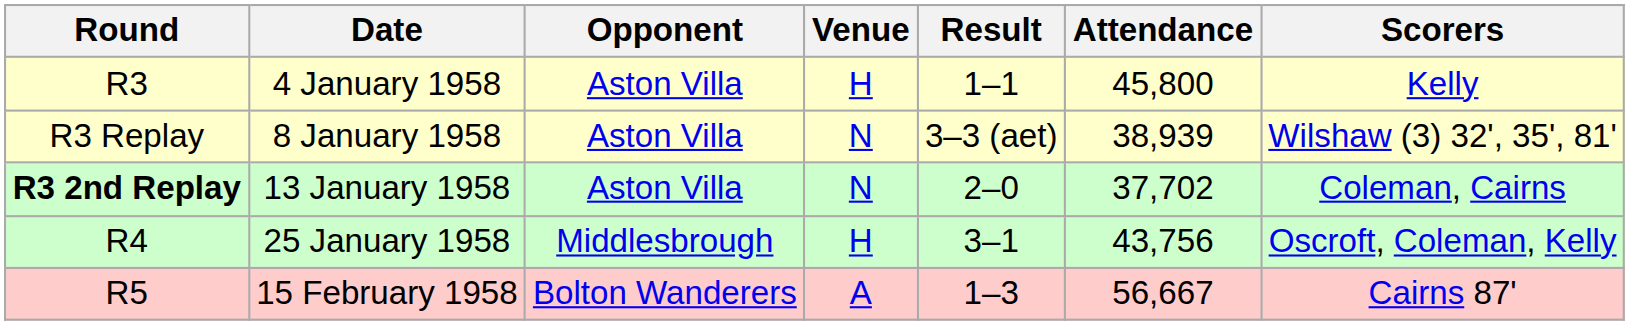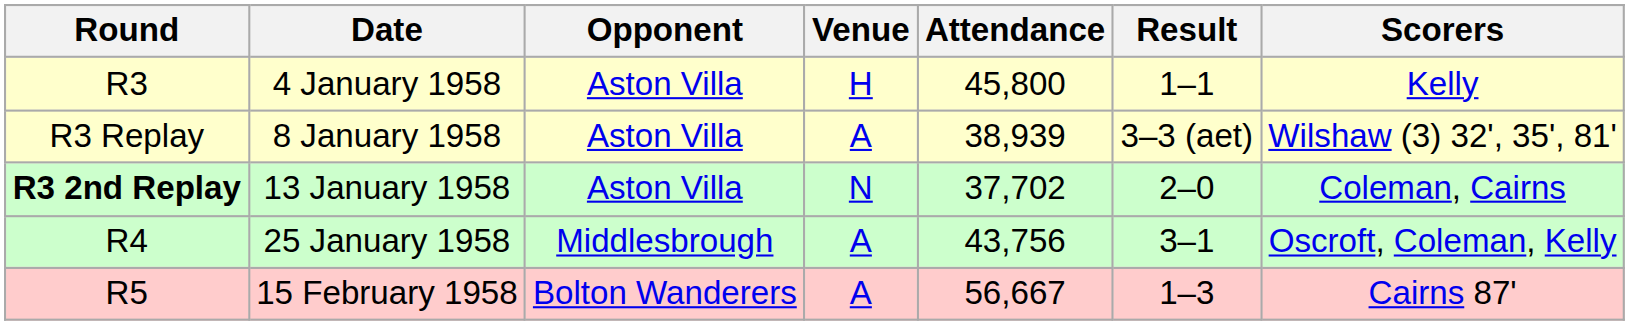 <table class="wikitable" style="font-size:100%; text-align:center">
 <tr>
 <th>Round</th>
 <th>Date</th>
 <th>Opponent</th>
 <th>Venue</th>
+<th>Attendance</th>
 <th>Result</th>
-<th>Attendance</th>
 <th>Scorers</th>
 </tr>
 <tr style="background-color: #FFFFCC;">
 <td>R3</td>
 <td>4 January 1958</td>
 <td><a href='#'>Aston Villa</a></td>
 <td><a href='#'>H</a></td>
+<td>45,800</td>
 <td>1–1</td>
-<td>45,800</td>
 <td><a href='#'>Kelly</a></td>
 </tr>
 <tr style="background-color: #FFFFCC;">
 <td>R3 Replay</td>
 <td>8 January 1958</td>
 <td><a href='#'>Aston Villa</a></td>
-<td><a href='#'>N</a></td>
+<td><a href='#'>A</a></td>
+<td>38,939</td>
 <td>3–3 (aet)</td>
-<td>38,939</td>
 <td><a href='#'>Wilshaw</a> (3) 32', 35', 81'</td>
 </tr>
 <tr style="background-color: #CCFFCC;">
 <td><strong>R3 2nd Replay</strong></td>
 <td>13 January 1958</td>
 <td><a href='#'>Aston Villa</a></td>
 <td><a href='#'>N</a></td>
+<td>37,702</td>
 <td>2–0</td>
-<td>37,702</td>
 <td><a href='#'>Coleman</a>, <a href='#'>Cairns</a></td>
 </tr>
 <tr style="background-color: #CCFFCC;">
 <td>R4</td>
 <td>25 January 1958</td>
 <td><a href='#'>Middlesbrough</a></td>
-<td><a href='#'>H</a></td>
+<td><a href='#'>A</a></td>
+<td>43,756</td>
 <td>3–1</td>
-<td>43,756</td>
 <td><a href='#'>Oscroft</a>, <a href='#'>Coleman</a>, <a href='#'>Kelly</a></td>
 </tr>
 <tr style="background-color: #FFCCCC;">
 <td>R5</td>
 <td>15 February 1958</td>
 <td><a href='#'>Bolton Wanderers</a></td>
 <td><a href='#'>A</a></td>
+<td>56,667</td>
 <td>1–3</td>
-<td>56,667</td>
 <td><a href='#'>Cairns</a> 87'</td>
 </tr>
 </table>
